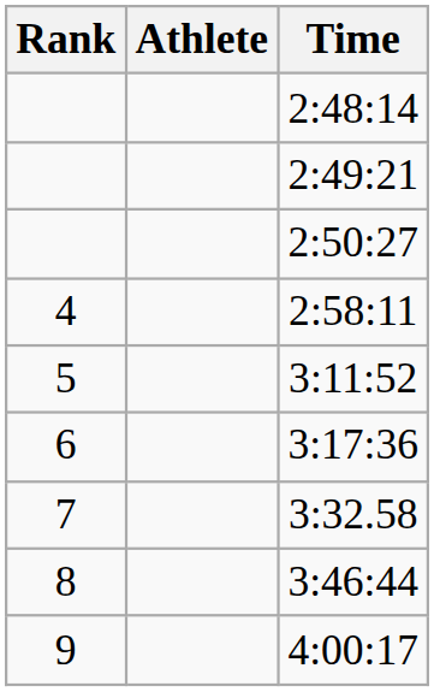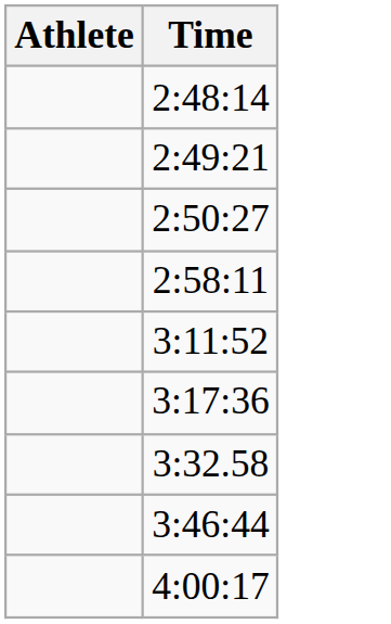 <table class="wikitable sortable"  style="text-align:center">
 <tr>
-<th>Rank</th>
 <th>Athlete</th>
 <th>Time</th>
 </tr>
 <tr>
-<td></td>
 <td align="left"></td>
 <td>2:48:14</td>
 </tr>
 <tr>
-<td></td>
 <td align="left"></td>
 <td>2:49:21</td>
 </tr>
 <tr>
-<td></td>
 <td align="left"></td>
 <td>2:50:27</td>
 </tr>
 <tr>
-<td>4</td>
 <td align="left"></td>
 <td>2:58:11</td>
 </tr>
 <tr>
-<td>5</td>
 <td align="left"></td>
 <td>3:11:52</td>
 </tr>
 <tr>
-<td>6</td>
 <td align="left"></td>
 <td>3:17:36</td>
 </tr>
 <tr>
-<td>7</td>
 <td align="left"></td>
 <td>3:32.58</td>
 </tr>
 <tr>
-<td>8</td>
 <td align="left"></td>
 <td>3:46:44</td>
 </tr>
 <tr>
-<td>9</td>
 <td align="left"></td>
 <td>4:00:17</td>
 </tr>
 </table>
